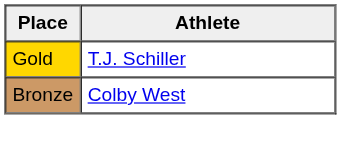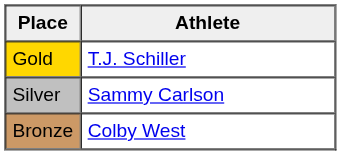 <table border=1 cellpadding=5 cellspacing=0>
 <tr>
 <th style="background:#efefef;" width="20">Place</th>
 <th style="background:#efefef;" width="200">Athlete</th>
 </tr>
 <tr align=left>
 <td style="background:gold;">Gold</td>
 <td><a href='#'>T.J. Schiller</a></td>
 </tr>
 <tr align=left>
+<td style="background:silver;">Silver</td>
+<td><a href='#'>Sammy Carlson</a></td>
+</tr>
+<tr align=left>
 <td style="background:#CC9966;">Bronze</td>
 <td><a href='#'>Colby West</a></td>
 </tr>
 </table>
